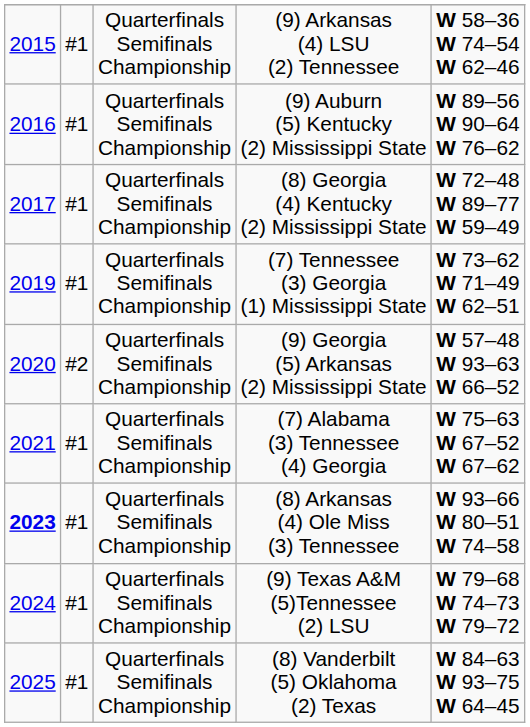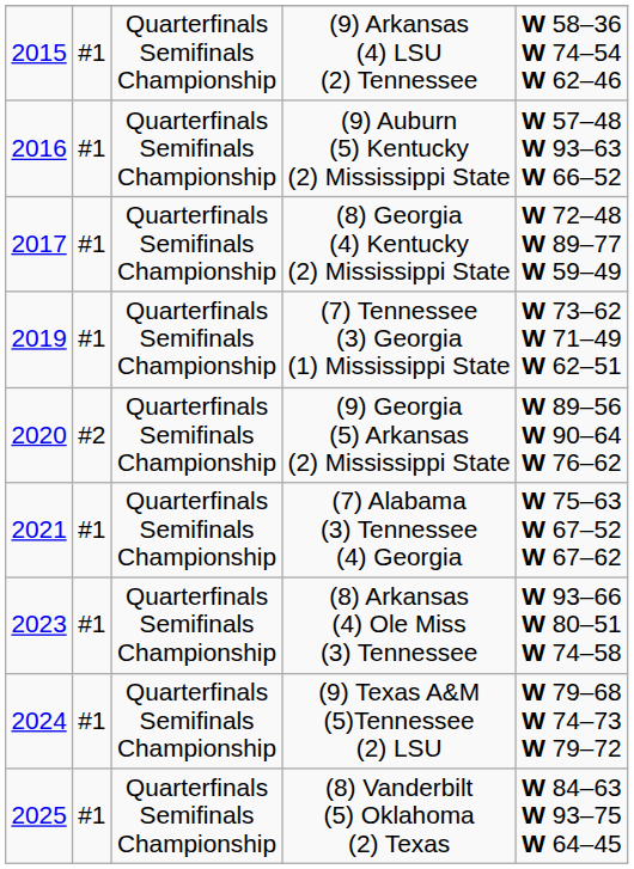 <table class="wikitable" style="text-align:center">
 <tr>
 </tr>
 <tr style="text-align:center;">
 <td rowspan=1><a href='#'>2015</a></td>
 <td>#1</td>
 <td>Quarterfinals<br>Semifinals<br>Championship</td>
 <td>(9) Arkansas<br>(4) LSU<br>(2) Tennessee</td>
 <td><strong>W</strong> 58–36<br><strong>W</strong> 74–54<br><strong>W</strong> 62–46</td>
 </tr>
 <tr style="text-align:center;">
 <td rowspan=1><a href='#'>2016</a></td>
 <td>#1</td>
 <td>Quarterfinals<br>Semifinals<br>Championship</td>
 <td>(9) Auburn<br>(5) Kentucky<br> (2) Mississippi State</td>
-<td><strong>W</strong> 89–56<br><strong>W</strong> 90–64<br><strong>W</strong> 76–62</td>
+<td><strong>W</strong> 57–48<br><strong>W</strong> 93–63<br><strong>W</strong> 66–52</td>
 </tr>
 <tr style="text-align:center;">
 <td rowspan=1><a href='#'>2017</a></td>
 <td>#1</td>
 <td>Quarterfinals<br>Semifinals<br>Championship</td>
 <td>(8) Georgia<br>(4) Kentucky<br>(2) Mississippi State</td>
 <td><strong>W</strong> 72–48<br><strong>W</strong> 89–77<br><strong>W</strong> 59–49</td>
 </tr>
 <tr style="text-align:center;">
 <td rowspan=1><a href='#'>2019</a></td>
 <td>#1</td>
 <td>Quarterfinals<br>Semifinals<br>Championship</td>
 <td>(7) Tennessee<br>(3) Georgia<br>(1) Mississippi State</td>
 <td><strong>W</strong> 73–62<br><strong>W</strong> 71–49<br><strong>W</strong> 62–51</td>
 </tr>
 <tr style="text-align:center;">
 <td rowspan=1><a href='#'>2020</a></td>
 <td>#2</td>
 <td>Quarterfinals<br>Semifinals<br>Championship</td>
 <td>(9) Georgia<br>(5) Arkansas<br> (2) Mississippi State</td>
-<td><strong>W</strong> 57–48<br><strong>W</strong> 93–63<br><strong>W</strong> 66–52</td>
+<td><strong>W</strong> 89–56<br><strong>W</strong> 90–64<br><strong>W</strong> 76–62</td>
 </tr>
 <tr style="text-align:center;">
 <td rowspan=1><a href='#'>2021</a></td>
 <td>#1</td>
 <td>Quarterfinals<br>Semifinals<br>Championship</td>
 <td>(7) Alabama<br>(3) Tennessee<br>(4) Georgia</td>
 <td><strong>W</strong> 75–63<br><strong>W</strong> 67–52<br><strong>W</strong> 67–62</td>
 </tr>
 <tr style="text-align:center;">
-<td rowspan=1><strong><a href='#'>2023</a></strong></td>
+<td rowspan=1><a href='#'>2023</a></td>
 <td>#1</td>
 <td>Quarterfinals<br>Semifinals<br>Championship</td>
 <td>(8) Arkansas<br>(4) Ole Miss<br>(3) Tennessee</td>
 <td><strong>W</strong> 93–66<br><strong>W</strong> 80–51<br><strong>W</strong> 74–58</td>
 </tr>
 <tr style="text-align:center;">
 <td rowspan=1><a href='#'>2024</a></td>
 <td>#1</td>
 <td>Quarterfinals<br>Semifinals<br>Championship</td>
 <td>(9) Texas A&M<br>(5)Tennessee<br> (2) LSU</td>
 <td><strong>W</strong> 79–68<br><strong>W</strong> 74–73<br><strong>W</strong> 79–72</td>
 </tr>
 <tr style="text-align:center;">
 <td rowspan=1><a href='#'>2025</a></td>
 <td>#1</td>
 <td>Quarterfinals<br>Semifinals<br>Championship</td>
 <td>(8) Vanderbilt<br>(5) Oklahoma<br> (2) Texas</td>
 <td><strong>W</strong> 84–63<br><strong>W</strong> 93–75<br><strong>W</strong> 64–45</td>
 </tr>
 </table>
